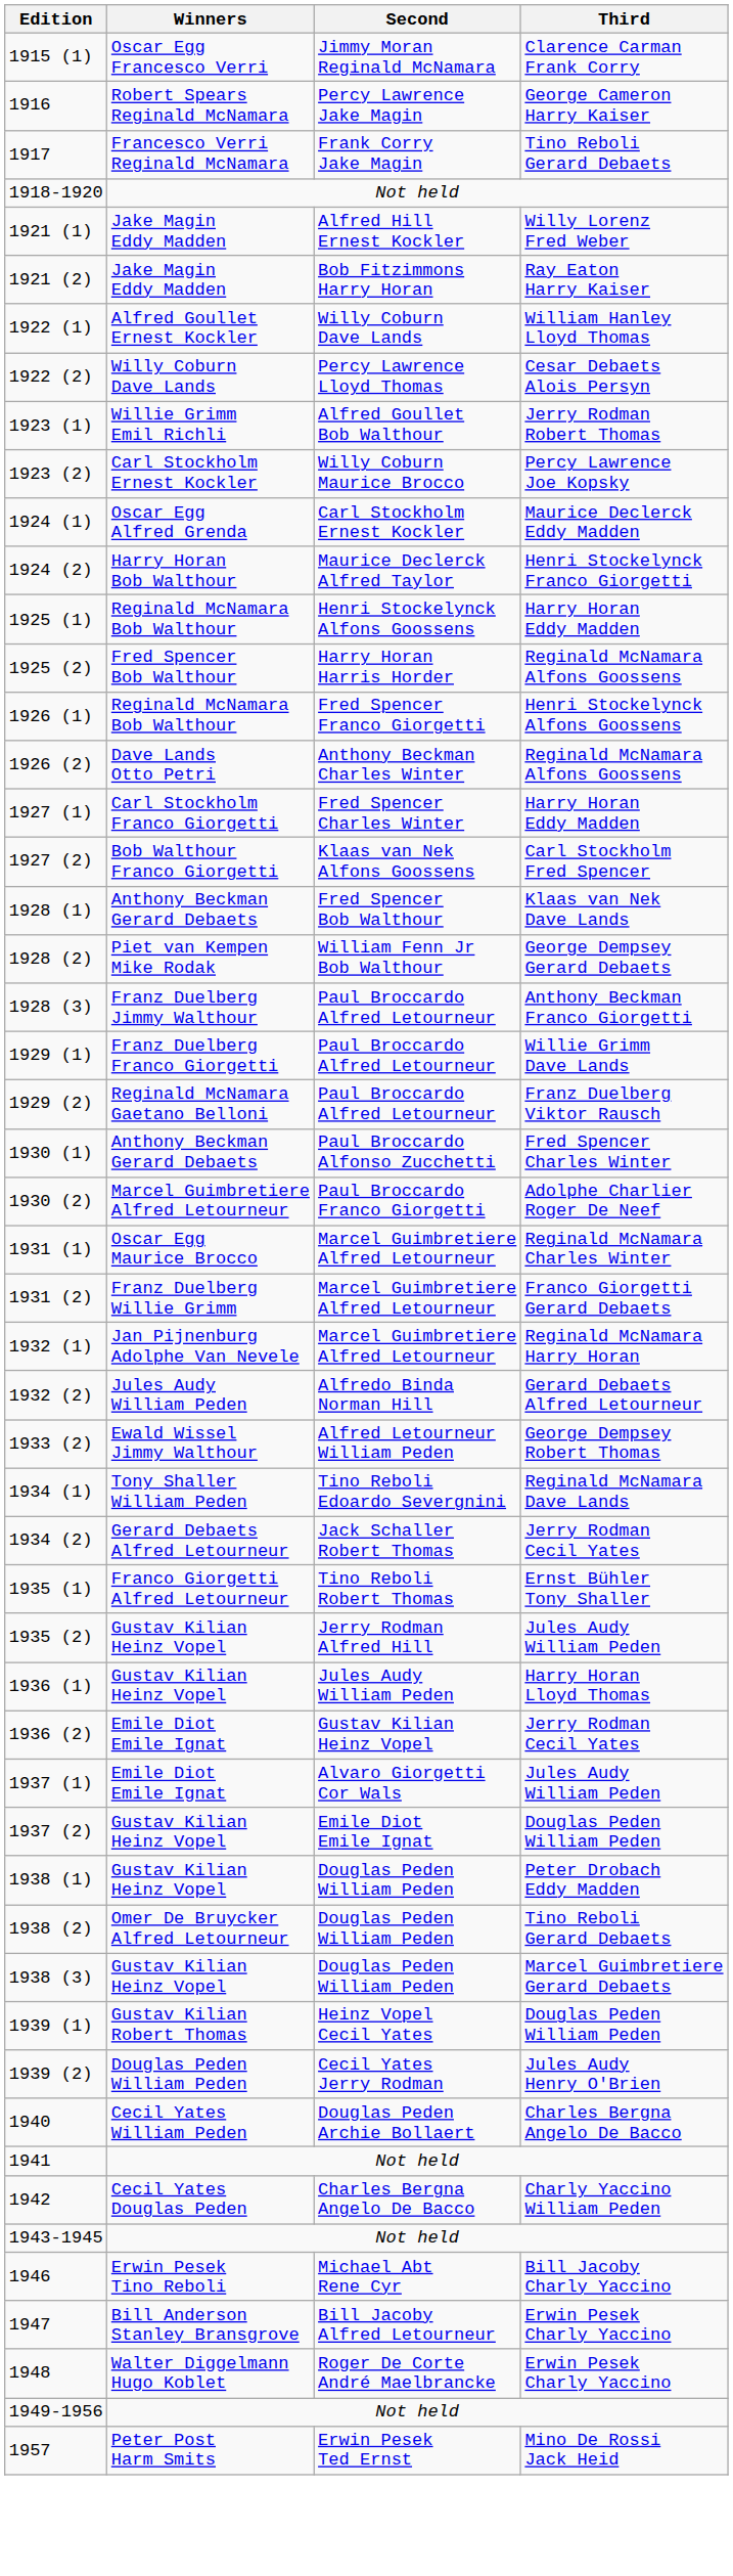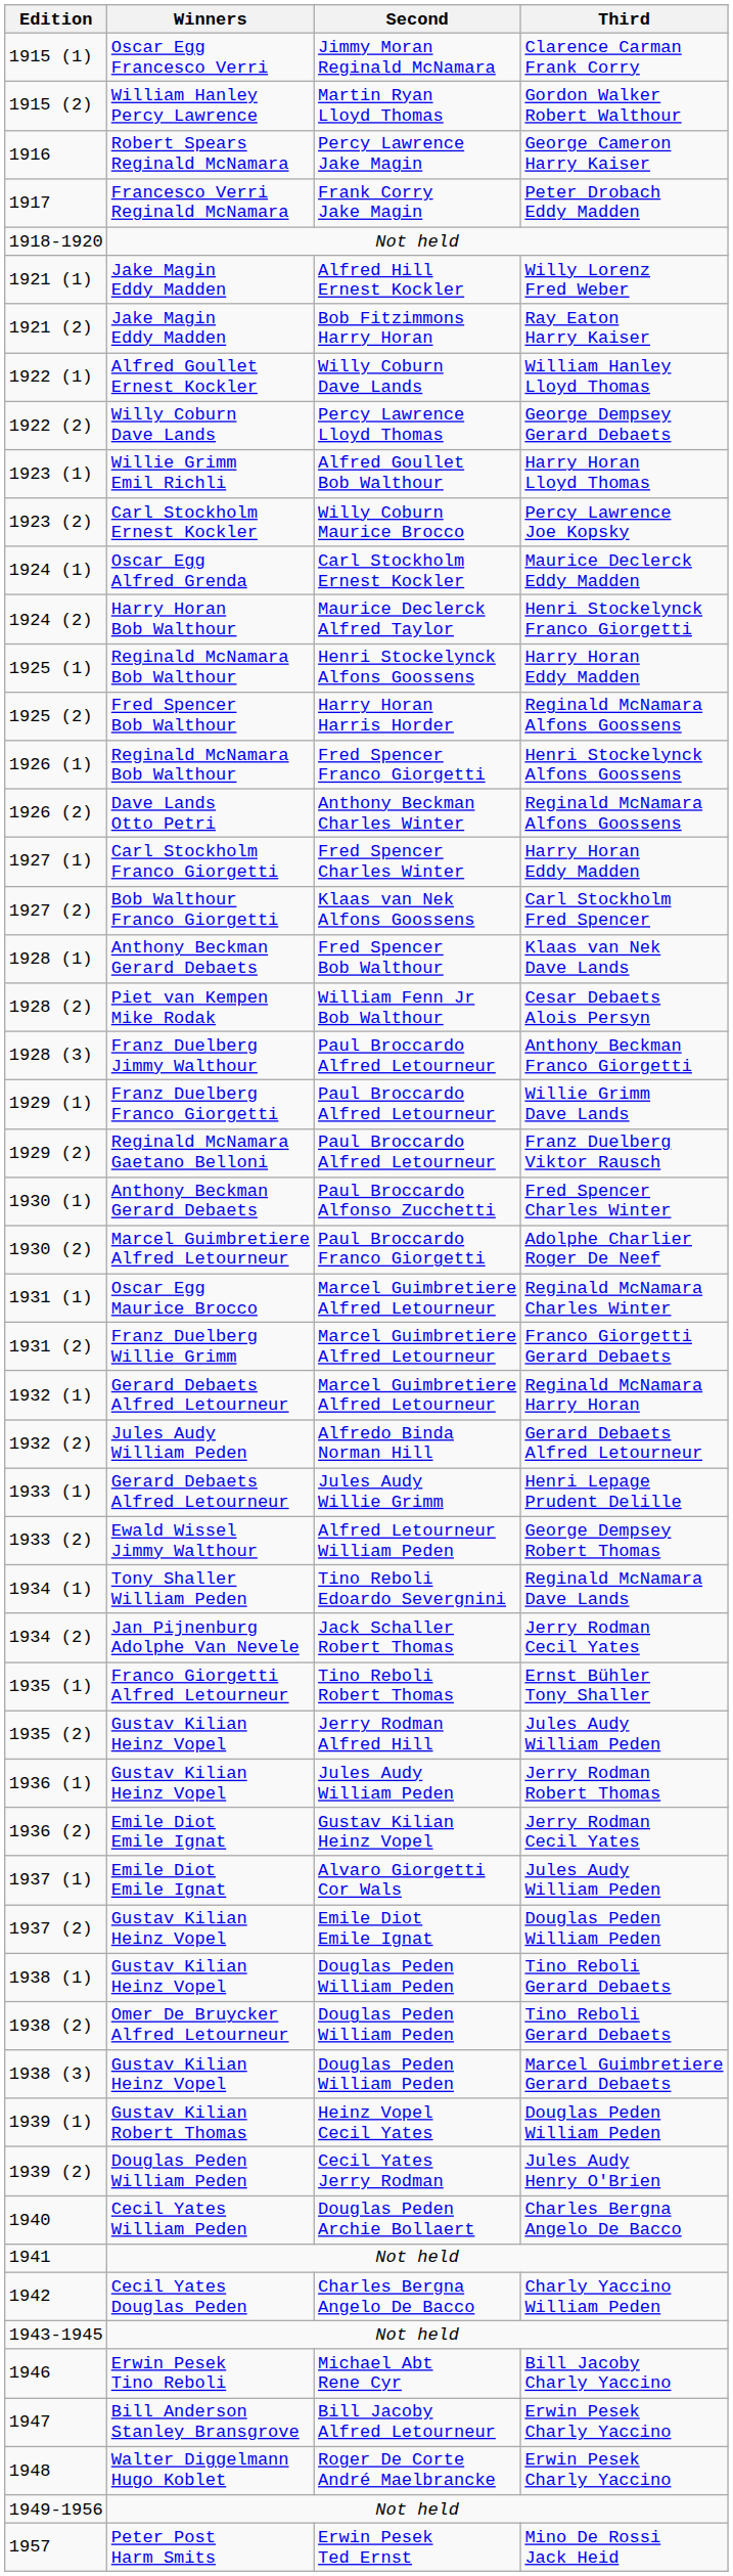 <table class="wikitable">
 <tr style="background:#efefef;">
 <th>Edition</th>
 <th>Winners</th>
 <th>Second</th>
 <th>Third</th>
 </tr>
 <tr>
 <td>1915 (1)</td>
 <td> <a href='#'>Oscar Egg</a><br> <a href='#'>Francesco Verri</a></td>
 <td> <a href='#'>Jimmy Moran</a><br> <a href='#'>Reginald McNamara</a></td>
 <td> <a href='#'>Clarence Carman</a><br> <a href='#'>Frank Corry</a></td>
 </tr>
 <tr>
+<td>1915 (2)</td>
+<td> <a href='#'>William Hanley</a><br> <a href='#'>Percy Lawrence</a></td>
+<td> <a href='#'>Martin Ryan</a><br> <a href='#'>Lloyd Thomas</a></td>
+<td> <a href='#'>Gordon Walker</a><br> <a href='#'>Robert Walthour</a></td>
+</tr>
+<tr>
 <td>1916</td>
 <td> <a href='#'>Robert Spears</a><br> <a href='#'>Reginald McNamara</a></td>
 <td> <a href='#'>Percy Lawrence</a><br> <a href='#'>Jake Magin</a></td>
 <td> <a href='#'>George Cameron</a><br> <a href='#'>Harry Kaiser</a></td>
 </tr>
 <tr>
 <td>1917</td>
 <td> <a href='#'>Francesco Verri</a><br> <a href='#'>Reginald McNamara</a></td>
 <td> <a href='#'>Frank Corry</a><br> <a href='#'>Jake Magin</a></td>
-<td> <a href='#'>Tino Reboli</a><br> <a href='#'>Gerard Debaets</a></td>
+<td> <a href='#'>Peter Drobach</a><br> <a href='#'>Eddy Madden</a></td>
 </tr>
 <tr>
 <td>1918-1920</td>
 <td colspan=3 align=center><em>Not held</em></td>
 </tr>
 <tr>
 <td>1921 (1)</td>
 <td> <a href='#'>Jake Magin</a><br> <a href='#'>Eddy Madden</a></td>
 <td> <a href='#'>Alfred Hill</a><br> <a href='#'>Ernest Kockler</a></td>
 <td> <a href='#'>Willy Lorenz</a><br> <a href='#'>Fred Weber</a></td>
 </tr>
 <tr>
 <td>1921 (2)</td>
 <td> <a href='#'>Jake Magin</a><br> <a href='#'>Eddy Madden</a></td>
 <td> <a href='#'>Bob Fitzimmons</a><br> <a href='#'>Harry Horan</a></td>
 <td> <a href='#'>Ray Eaton</a><br> <a href='#'>Harry Kaiser</a></td>
 </tr>
 <tr>
 <td>1922 (1)</td>
 <td> <a href='#'>Alfred Goullet</a><br> <a href='#'>Ernest Kockler</a></td>
 <td> <a href='#'>Willy Coburn</a><br> <a href='#'>Dave Lands</a></td>
 <td> <a href='#'>William Hanley</a><br> <a href='#'>Lloyd Thomas</a></td>
 </tr>
 <tr>
 <td>1922 (2)</td>
 <td> <a href='#'>Willy Coburn</a><br> <a href='#'>Dave Lands</a></td>
 <td> <a href='#'>Percy Lawrence</a><br> <a href='#'>Lloyd Thomas</a></td>
-<td> <a href='#'>Cesar Debaets</a><br> <a href='#'>Alois Persyn</a></td>
+<td> <a href='#'>George Dempsey</a><br> <a href='#'>Gerard Debaets</a></td>
 </tr>
 <tr>
 <td>1923 (1)</td>
 <td> <a href='#'>Willie Grimm</a><br> <a href='#'>Emil Richli</a></td>
 <td> <a href='#'>Alfred Goullet</a><br> <a href='#'>Bob Walthour</a></td>
-<td> <a href='#'>Jerry Rodman</a><br> <a href='#'>Robert Thomas</a></td>
+<td> <a href='#'>Harry Horan</a><br> <a href='#'>Lloyd Thomas</a></td>
 </tr>
 <tr>
 <td>1923 (2)</td>
 <td> <a href='#'>Carl Stockholm</a><br> <a href='#'>Ernest Kockler</a></td>
 <td> <a href='#'>Willy Coburn</a><br> <a href='#'>Maurice Brocco</a></td>
 <td> <a href='#'>Percy Lawrence</a><br> <a href='#'>Joe Kopsky</a></td>
 </tr>
 <tr>
 <td>1924 (1)</td>
 <td> <a href='#'>Oscar Egg</a><br> <a href='#'>Alfred Grenda</a></td>
 <td> <a href='#'>Carl Stockholm</a><br> <a href='#'>Ernest Kockler</a></td>
 <td> <a href='#'>Maurice Declerck</a><br> <a href='#'>Eddy Madden</a></td>
 </tr>
 <tr>
 <td>1924 (2)</td>
 <td> <a href='#'>Harry Horan</a><br> <a href='#'>Bob Walthour</a></td>
 <td> <a href='#'>Maurice Declerck</a><br> <a href='#'>Alfred Taylor</a></td>
 <td> <a href='#'>Henri Stockelynck</a><br> <a href='#'>Franco Giorgetti</a></td>
 </tr>
 <tr>
 <td>1925 (1)</td>
 <td> <a href='#'>Reginald McNamara</a><br> <a href='#'>Bob Walthour</a></td>
 <td> <a href='#'>Henri Stockelynck</a><br> <a href='#'>Alfons Goossens</a></td>
 <td> <a href='#'>Harry Horan</a><br> <a href='#'>Eddy Madden</a></td>
 </tr>
 <tr>
 <td>1925 (2)</td>
 <td> <a href='#'>Fred Spencer</a><br> <a href='#'>Bob Walthour</a></td>
 <td> <a href='#'>Harry Horan</a><br> <a href='#'>Harris Horder</a></td>
 <td> <a href='#'>Reginald McNamara</a><br> <a href='#'>Alfons Goossens</a></td>
 </tr>
 <tr>
 <td>1926 (1)</td>
 <td> <a href='#'>Reginald McNamara</a><br> <a href='#'>Bob Walthour</a></td>
 <td> <a href='#'>Fred Spencer</a><br> <a href='#'>Franco Giorgetti</a></td>
 <td> <a href='#'>Henri Stockelynck</a><br> <a href='#'>Alfons Goossens</a></td>
 </tr>
 <tr>
 <td>1926 (2)</td>
 <td> <a href='#'>Dave Lands</a><br> <a href='#'>Otto Petri</a></td>
 <td> <a href='#'>Anthony Beckman</a><br> <a href='#'>Charles Winter</a></td>
 <td> <a href='#'>Reginald McNamara</a><br> <a href='#'>Alfons Goossens</a></td>
 </tr>
 <tr>
 <td>1927 (1)</td>
 <td> <a href='#'>Carl Stockholm</a><br> <a href='#'>Franco Giorgetti</a></td>
 <td> <a href='#'>Fred Spencer</a><br> <a href='#'>Charles Winter</a></td>
 <td> <a href='#'>Harry Horan</a><br> <a href='#'>Eddy Madden</a></td>
 </tr>
 <tr>
 <td>1927 (2)</td>
 <td> <a href='#'>Bob Walthour</a><br> <a href='#'>Franco Giorgetti</a></td>
 <td> <a href='#'>Klaas van Nek</a><br> <a href='#'>Alfons Goossens</a></td>
 <td> <a href='#'>Carl Stockholm</a><br> <a href='#'>Fred Spencer</a></td>
 </tr>
 <tr>
 <td>1928 (1)</td>
 <td> <a href='#'>Anthony Beckman</a><br> <a href='#'>Gerard Debaets</a></td>
 <td> <a href='#'>Fred Spencer</a><br> <a href='#'>Bob Walthour</a></td>
 <td> <a href='#'>Klaas van Nek</a><br> <a href='#'>Dave Lands</a></td>
 </tr>
 <tr>
 <td>1928 (2)</td>
 <td> <a href='#'>Piet van Kempen</a><br> <a href='#'>Mike Rodak</a></td>
 <td> <a href='#'>William Fenn Jr</a><br> <a href='#'>Bob Walthour</a></td>
-<td> <a href='#'>George Dempsey</a><br> <a href='#'>Gerard Debaets</a></td>
+<td> <a href='#'>Cesar Debaets</a><br> <a href='#'>Alois Persyn</a></td>
 </tr>
 <tr>
 <td>1928 (3)</td>
 <td> <a href='#'>Franz Duelberg</a><br> <a href='#'>Jimmy Walthour</a></td>
 <td> <a href='#'>Paul Broccardo</a><br> <a href='#'>Alfred Letourneur</a></td>
 <td> <a href='#'>Anthony Beckman</a><br> <a href='#'>Franco Giorgetti</a></td>
 </tr>
 <tr>
 <td>1929 (1)</td>
 <td> <a href='#'>Franz Duelberg</a><br> <a href='#'>Franco Giorgetti</a></td>
 <td> <a href='#'>Paul Broccardo</a><br> <a href='#'>Alfred Letourneur</a></td>
 <td> <a href='#'>Willie Grimm</a><br> <a href='#'>Dave Lands</a></td>
 </tr>
 <tr>
 <td>1929 (2)</td>
 <td> <a href='#'>Reginald McNamara</a><br> <a href='#'>Gaetano Belloni</a></td>
 <td> <a href='#'>Paul Broccardo</a><br> <a href='#'>Alfred Letourneur</a></td>
 <td> <a href='#'>Franz Duelberg</a><br> <a href='#'>Viktor Rausch</a></td>
 </tr>
 <tr>
 <td>1930 (1)</td>
 <td> <a href='#'>Anthony Beckman</a><br> <a href='#'>Gerard Debaets</a></td>
 <td> <a href='#'>Paul Broccardo</a><br> <a href='#'>Alfonso Zucchetti</a></td>
 <td> <a href='#'>Fred Spencer</a><br> <a href='#'>Charles Winter</a></td>
 </tr>
 <tr>
 <td>1930 (2)</td>
 <td> <a href='#'>Marcel Guimbretiere</a><br> <a href='#'>Alfred Letourneur</a></td>
 <td> <a href='#'>Paul Broccardo</a><br> <a href='#'>Franco Giorgetti</a></td>
 <td> <a href='#'>Adolphe Charlier</a><br> <a href='#'>Roger De Neef</a></td>
 </tr>
 <tr>
 <td>1931 (1)</td>
 <td> <a href='#'>Oscar Egg</a><br> <a href='#'>Maurice Brocco</a></td>
 <td> <a href='#'>Marcel Guimbretiere</a><br> <a href='#'>Alfred Letourneur</a></td>
 <td> <a href='#'>Reginald McNamara</a><br> <a href='#'>Charles Winter</a></td>
 </tr>
 <tr>
 <td>1931 (2)</td>
 <td> <a href='#'>Franz Duelberg</a><br> <a href='#'>Willie Grimm</a></td>
 <td> <a href='#'>Marcel Guimbretiere</a><br> <a href='#'>Alfred Letourneur</a></td>
 <td> <a href='#'>Franco Giorgetti</a><br> <a href='#'>Gerard Debaets</a></td>
 </tr>
 <tr>
 <td>1932 (1)</td>
-<td> <a href='#'>Jan Pijnenburg</a><br> <a href='#'>Adolphe Van Nevele</a></td>
+<td> <a href='#'>Gerard Debaets</a><br> <a href='#'>Alfred Letourneur</a></td>
 <td> <a href='#'>Marcel Guimbretiere</a><br> <a href='#'>Alfred Letourneur</a></td>
 <td> <a href='#'>Reginald McNamara</a><br> <a href='#'>Harry Horan</a></td>
 </tr>
 <tr>
 <td>1932 (2)</td>
 <td> <a href='#'>Jules Audy</a><br> <a href='#'>William Peden</a></td>
 <td> <a href='#'>Alfredo Binda</a><br> <a href='#'>Norman Hill</a></td>
 <td> <a href='#'>Gerard Debaets</a><br> <a href='#'>Alfred Letourneur</a></td>
+</tr>
+<tr>
+<td>1933 (1)</td>
+<td> <a href='#'>Gerard Debaets</a><br> <a href='#'>Alfred Letourneur</a></td>
+<td> <a href='#'>Jules Audy</a><br> <a href='#'>Willie Grimm</a></td>
+<td> <a href='#'>Henri Lepage</a><br> <a href='#'>Prudent Delille</a></td>
 </tr>
 <tr>
 <td>1933 (2)</td>
 <td> <a href='#'>Ewald Wissel</a><br> <a href='#'>Jimmy Walthour</a></td>
 <td> <a href='#'>Alfred Letourneur</a><br> <a href='#'>William Peden</a></td>
 <td> <a href='#'>George Dempsey</a><br> <a href='#'>Robert Thomas</a></td>
 </tr>
 <tr>
 <td>1934 (1)</td>
 <td> <a href='#'>Tony Shaller</a><br> <a href='#'>William Peden</a></td>
 <td> <a href='#'>Tino Reboli</a><br> <a href='#'>Edoardo Severgnini</a></td>
 <td> <a href='#'>Reginald McNamara</a><br> <a href='#'>Dave Lands</a></td>
 </tr>
 <tr>
 <td>1934 (2)</td>
-<td> <a href='#'>Gerard Debaets</a><br> <a href='#'>Alfred Letourneur</a></td>
+<td> <a href='#'>Jan Pijnenburg</a><br> <a href='#'>Adolphe Van Nevele</a></td>
 <td> <a href='#'>Jack Schaller</a><br> <a href='#'>Robert Thomas</a></td>
 <td> <a href='#'>Jerry Rodman</a><br> <a href='#'>Cecil Yates</a></td>
 </tr>
 <tr>
 <td>1935 (1)</td>
 <td> <a href='#'>Franco Giorgetti</a><br> <a href='#'>Alfred Letourneur</a></td>
 <td> <a href='#'>Tino Reboli</a><br> <a href='#'>Robert Thomas</a></td>
 <td> <a href='#'>Ernst Bühler</a><br> <a href='#'>Tony Shaller</a></td>
 </tr>
 <tr>
 <td>1935 (2)</td>
 <td> <a href='#'>Gustav Kilian</a><br> <a href='#'>Heinz Vopel</a></td>
 <td> <a href='#'>Jerry Rodman</a><br> <a href='#'>Alfred Hill</a></td>
 <td> <a href='#'>Jules Audy</a><br> <a href='#'>William Peden</a></td>
 </tr>
 <tr>
 <td>1936 (1)</td>
 <td> <a href='#'>Gustav Kilian</a><br> <a href='#'>Heinz Vopel</a></td>
 <td> <a href='#'>Jules Audy</a><br> <a href='#'>William Peden</a></td>
-<td> <a href='#'>Harry Horan</a><br> <a href='#'>Lloyd Thomas</a></td>
+<td> <a href='#'>Jerry Rodman</a><br> <a href='#'>Robert Thomas</a></td>
 </tr>
 <tr>
 <td>1936 (2)</td>
 <td> <a href='#'>Emile Diot</a><br> <a href='#'>Emile Ignat</a></td>
 <td> <a href='#'>Gustav Kilian</a><br> <a href='#'>Heinz Vopel</a></td>
 <td> <a href='#'>Jerry Rodman</a><br> <a href='#'>Cecil Yates</a></td>
 </tr>
 <tr>
 <td>1937 (1)</td>
 <td> <a href='#'>Emile Diot</a><br> <a href='#'>Emile Ignat</a></td>
 <td> <a href='#'>Alvaro Giorgetti</a><br> <a href='#'>Cor Wals</a></td>
 <td> <a href='#'>Jules Audy</a><br> <a href='#'>William Peden</a></td>
 </tr>
 <tr>
 <td>1937 (2)</td>
 <td> <a href='#'>Gustav Kilian</a><br> <a href='#'>Heinz Vopel</a></td>
 <td> <a href='#'>Emile Diot</a><br> <a href='#'>Emile Ignat</a></td>
 <td> <a href='#'>Douglas Peden</a><br> <a href='#'>William Peden</a></td>
 </tr>
 <tr>
 <td>1938 (1)</td>
 <td> <a href='#'>Gustav Kilian</a><br> <a href='#'>Heinz Vopel</a></td>
 <td> <a href='#'>Douglas Peden</a><br> <a href='#'>William Peden</a></td>
-<td> <a href='#'>Peter Drobach</a><br> <a href='#'>Eddy Madden</a></td>
+<td> <a href='#'>Tino Reboli</a><br> <a href='#'>Gerard Debaets</a></td>
 </tr>
 <tr>
 <td>1938 (2)</td>
 <td> <a href='#'>Omer De Bruycker</a><br> <a href='#'>Alfred Letourneur</a></td>
 <td> <a href='#'>Douglas Peden</a><br> <a href='#'>William Peden</a></td>
 <td> <a href='#'>Tino Reboli</a><br> <a href='#'>Gerard Debaets</a></td>
 </tr>
 <tr>
 <td>1938 (3)</td>
 <td> <a href='#'>Gustav Kilian</a><br> <a href='#'>Heinz Vopel</a></td>
 <td> <a href='#'>Douglas Peden</a><br> <a href='#'>William Peden</a></td>
 <td> <a href='#'>Marcel Guimbretiere</a><br> <a href='#'>Gerard Debaets</a></td>
 </tr>
 <tr>
 <td>1939 (1)</td>
 <td> <a href='#'>Gustav Kilian</a><br> <a href='#'>Robert Thomas</a></td>
 <td> <a href='#'>Heinz Vopel</a><br> <a href='#'>Cecil Yates</a></td>
 <td> <a href='#'>Douglas Peden</a><br> <a href='#'>William Peden</a></td>
 </tr>
 <tr>
 <td>1939 (2)</td>
 <td> <a href='#'>Douglas Peden</a><br> <a href='#'>William Peden</a></td>
 <td> <a href='#'>Cecil Yates</a><br> <a href='#'>Jerry Rodman</a></td>
 <td> <a href='#'>Jules Audy</a><br> <a href='#'>Henry O'Brien</a></td>
 </tr>
 <tr>
 <td>1940</td>
 <td> <a href='#'>Cecil Yates</a><br> <a href='#'>William Peden</a></td>
 <td> <a href='#'>Douglas Peden</a><br> <a href='#'>Archie Bollaert</a></td>
 <td> <a href='#'>Charles Bergna</a><br> <a href='#'>Angelo De Bacco</a></td>
 </tr>
 <tr>
 <td>1941</td>
 <td colspan=3 align=center><em>Not held</em></td>
 </tr>
 <tr>
 <td>1942</td>
 <td> <a href='#'>Cecil Yates</a><br> <a href='#'>Douglas Peden</a></td>
 <td> <a href='#'>Charles Bergna</a><br> <a href='#'>Angelo De Bacco</a></td>
 <td> <a href='#'>Charly Yaccino</a><br> <a href='#'>William Peden</a></td>
 </tr>
 <tr>
 <td>1943-1945</td>
 <td colspan=3 align=center><em>Not held</em></td>
 </tr>
 <tr>
 <td>1946</td>
 <td> <a href='#'>Erwin Pesek</a><br> <a href='#'>Tino Reboli</a></td>
 <td> <a href='#'>Michael Abt</a><br> <a href='#'>Rene Cyr</a></td>
 <td> <a href='#'>Bill Jacoby</a><br> <a href='#'>Charly Yaccino</a></td>
 </tr>
 <tr>
 <td>1947</td>
 <td> <a href='#'>Bill Anderson</a><br> <a href='#'>Stanley Bransgrove</a></td>
 <td> <a href='#'>Bill Jacoby</a><br> <a href='#'>Alfred Letourneur</a></td>
 <td> <a href='#'>Erwin Pesek</a><br> <a href='#'>Charly Yaccino</a></td>
 </tr>
 <tr>
 <td>1948</td>
 <td> <a href='#'>Walter Diggelmann</a><br> <a href='#'>Hugo Koblet</a></td>
 <td> <a href='#'>Roger De Corte</a><br> <a href='#'>André Maelbrancke</a></td>
 <td> <a href='#'>Erwin Pesek</a><br> <a href='#'>Charly Yaccino</a></td>
 </tr>
 <tr>
 <td>1949-1956</td>
 <td colspan=3 align=center><em>Not held</em></td>
 </tr>
 <tr>
 <td>1957</td>
 <td> <a href='#'>Peter Post</a><br> <a href='#'>Harm Smits</a></td>
 <td> <a href='#'>Erwin Pesek</a><br> <a href='#'>Ted Ernst</a></td>
 <td> <a href='#'>Mino De Rossi</a><br> <a href='#'>Jack Heid</a></td>
 </tr>
 </table>
